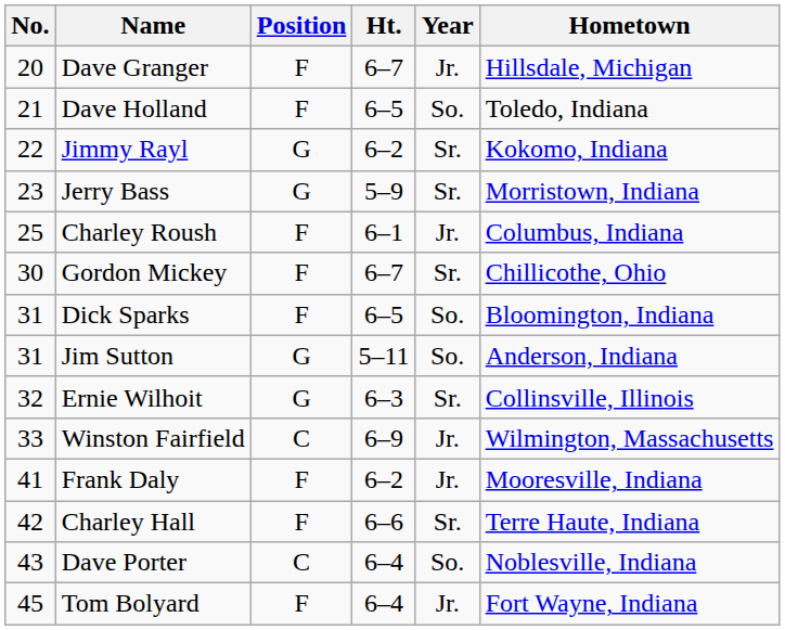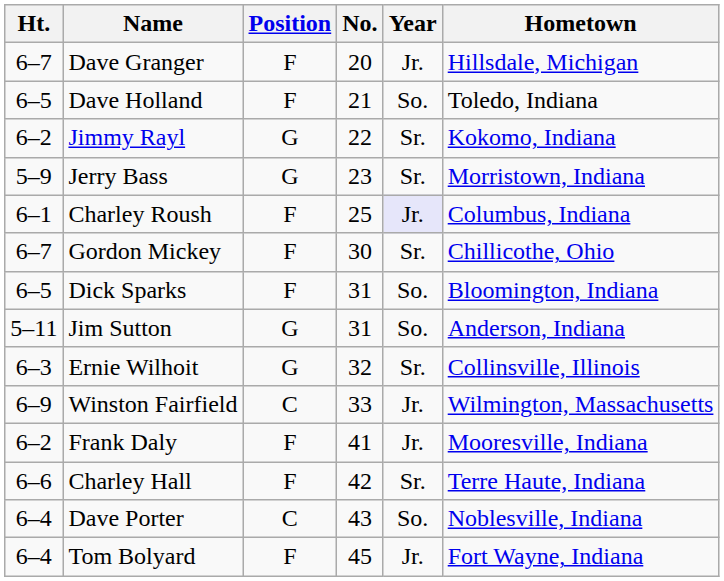 <table class="wikitable" style="text-align:center">
 <tr>
-<th>No.</th>
+<th>Ht.</th>
 <th>Name</th>
 <th><a href='#'>Position</a></th>
-<th>Ht.</th>
+<th>No.</th>
 <th>Year</th>
 <th>Hometown</th>
 </tr>
 <tr>
-<td>20</td>
+<td>6–7</td>
 <td style="text-align:left">Dave Granger</td>
 <td>F</td>
-<td>6–7</td>
+<td>20</td>
 <td>Jr.</td>
 <td style="text-align:left"><a href='#'>Hillsdale, Michigan</a></td>
 </tr>
 <tr>
-<td>21</td>
+<td>6–5</td>
 <td style="text-align:left">Dave Holland</td>
 <td>F</td>
-<td>6–5</td>
+<td>21</td>
 <td>So.</td>
 <td style="text-align:left">Toledo, Indiana</td>
 </tr>
 <tr>
-<td>22</td>
+<td>6–2</td>
 <td style="text-align:left"><a href='#'>Jimmy Rayl</a></td>
 <td>G</td>
-<td>6–2</td>
+<td>22</td>
 <td>Sr.</td>
 <td style="text-align:left"><a href='#'>Kokomo, Indiana</a></td>
 </tr>
 <tr>
-<td>23</td>
+<td>5–9</td>
 <td style="text-align:left">Jerry Bass</td>
 <td>G</td>
-<td>5–9</td>
+<td>23</td>
 <td>Sr.</td>
 <td style="text-align:left"><a href='#'>Morristown, Indiana</a></td>
 </tr>
 <tr>
-<td>25</td>
+<td>6–1</td>
 <td style="text-align:left">Charley Roush</td>
 <td>F</td>
-<td>6–1</td>
-<td>Jr.</td>
+<td>25</td>
+<td style="background: lavender;">Jr.</td>
 <td style="text-align:left"><a href='#'>Columbus, Indiana</a></td>
 </tr>
 <tr>
-<td>30</td>
+<td>6–7</td>
 <td style="text-align:left">Gordon Mickey</td>
 <td>F</td>
-<td>6–7</td>
+<td>30</td>
 <td>Sr.</td>
 <td style="text-align:left"><a href='#'>Chillicothe, Ohio</a></td>
 </tr>
 <tr>
-<td>31</td>
+<td>6–5</td>
 <td style="text-align:left">Dick Sparks</td>
 <td>F</td>
-<td>6–5</td>
+<td>31</td>
 <td>So.</td>
 <td style="text-align:left"><a href='#'>Bloomington, Indiana</a></td>
 </tr>
 <tr>
-<td>31</td>
+<td>5–11</td>
 <td style="text-align:left">Jim Sutton</td>
 <td>G</td>
-<td>5–11</td>
+<td>31</td>
 <td>So.</td>
 <td style="text-align:left"><a href='#'>Anderson, Indiana</a></td>
 </tr>
 <tr>
-<td>32</td>
+<td>6–3</td>
 <td style="text-align:left">Ernie Wilhoit</td>
 <td>G</td>
-<td>6–3</td>
+<td>32</td>
 <td>Sr.</td>
 <td style="text-align:left"><a href='#'>Collinsville, Illinois</a></td>
 </tr>
 <tr>
-<td>33</td>
+<td>6–9</td>
 <td style="text-align:left">Winston Fairfield</td>
 <td>C</td>
-<td>6–9</td>
+<td>33</td>
 <td>Jr.</td>
 <td style="text-align:left"><a href='#'>Wilmington, Massachusetts</a></td>
 </tr>
 <tr>
-<td>41</td>
+<td>6–2</td>
 <td style="text-align:left">Frank Daly</td>
 <td>F</td>
-<td>6–2</td>
+<td>41</td>
 <td>Jr.</td>
 <td style="text-align:left"><a href='#'>Mooresville, Indiana</a></td>
 </tr>
 <tr>
-<td>42</td>
+<td>6–6</td>
 <td style="text-align:left">Charley Hall</td>
 <td>F</td>
-<td>6–6</td>
+<td>42</td>
 <td>Sr.</td>
 <td style="text-align:left"><a href='#'>Terre Haute, Indiana</a></td>
 </tr>
 <tr>
-<td>43</td>
+<td>6–4</td>
 <td style="text-align:left">Dave Porter</td>
 <td>C</td>
-<td>6–4</td>
+<td>43</td>
 <td>So.</td>
 <td style="text-align:left"><a href='#'>Noblesville, Indiana</a></td>
 </tr>
 <tr>
-<td>45</td>
+<td>6–4</td>
 <td style="text-align:left">Tom Bolyard</td>
 <td>F</td>
-<td>6–4</td>
+<td>45</td>
 <td>Jr.</td>
 <td style="text-align:left"><a href='#'>Fort Wayne, Indiana</a></td>
 </tr>
 </table>
